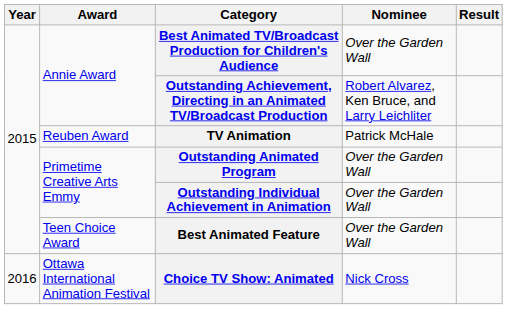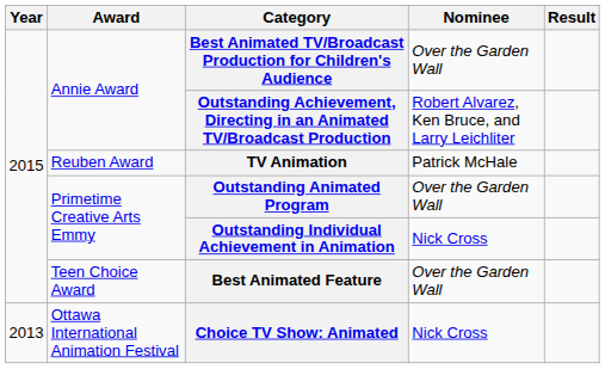 <table class="wikitable sortable plainrowheaders">
 <tr>
 <th scope="col">Year</th>
 <th scope="col">Award</th>
 <th scope="col">Category</th>
 <th scope="col">Nominee</th>
 <th scope="col">Result</th>
 </tr>
 <tr>
 <td rowspan="6">2015</td>
 <td rowspan="2"><a href='#'>Annie Award</a></td>
 <th scope="row"><a href='#'>Best Animated TV/Broadcast Production for Children's Audience</a></th>
 <td><em>Over the Garden Wall</em></td>
 <td></td>
 </tr>
 <tr>
 <th scope="row"><a href='#'>Outstanding Achievement, Directing in an Animated TV/Broadcast Production</a></th>
 <td><a href='#'>Robert Alvarez</a>, Ken Bruce, and <a href='#'>Larry Leichliter</a></td>
 <td></td>
 </tr>
 <tr>
 <td><a href='#'>Reuben Award</a></td>
 <th scope="row">TV Animation</th>
 <td>Patrick McHale</td>
 <td></td>
 </tr>
 <tr>
 <td rowspan="2"><a href='#'>Primetime Creative Arts Emmy</a></td>
 <th scope="row"><a href='#'>Outstanding Animated Program</a></th>
 <td><em>Over the Garden Wall</em></td>
 <td></td>
 </tr>
 <tr>
 <th scope="row"><a href='#'>Outstanding Individual Achievement in Animation</a></th>
-<td><em>Over the Garden Wall</em></td>
+<td><a href='#'>Nick Cross</a></td>
 <td></td>
 </tr>
 <tr>
 <td><a href='#'>Teen Choice Award</a></td>
 <th scope="row">Best Animated Feature</th>
 <td><em>Over the Garden Wall</em></td>
 <td></td>
 </tr>
 <tr>
-<td>2016</td>
+<td>2013</td>
 <td><a href='#'>Ottawa International Animation Festival</a></td>
 <th scope="row"><a href='#'>Choice TV Show: Animated</a></th>
 <td><a href='#'>Nick Cross</a></td>
 <td></td>
 </tr>
 </table>
